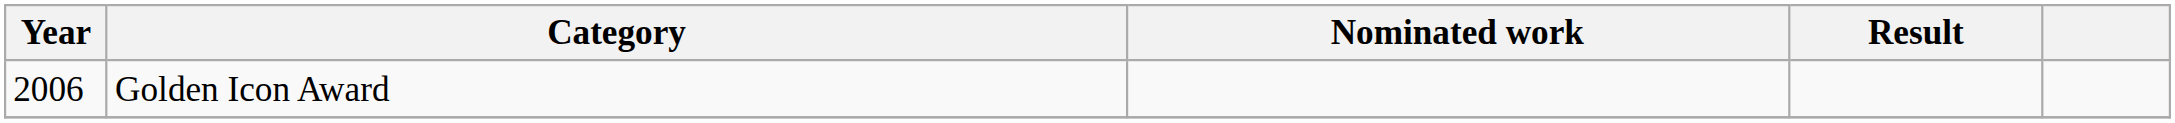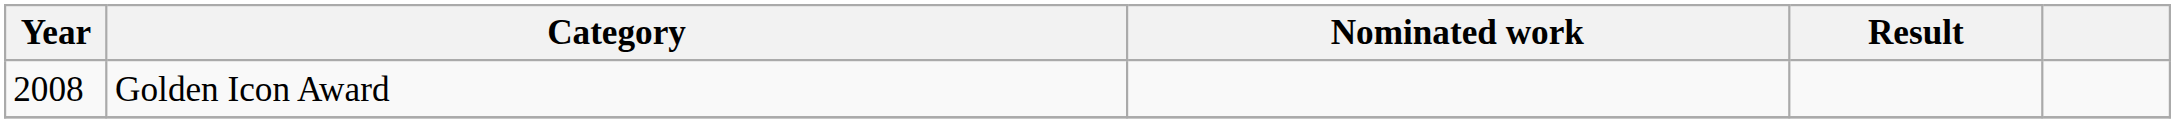 <table class=wikitable class="wikitable sortable">
 <tr>
 <th width=4%>Year</th>
 <th width=40%>Category</th>
 <th width=26%>Nominated work</th>
 <th width=10%>Result</th>
 <th width=5%></th>
 </tr>
 <tr>
-<td>2006</td>
+<td>2008</td>
 <td>Golden Icon Award</td>
 <td></td>
 <td></td>
 <td></td>
 </tr>
 <tr>
 </tr>
 </table>
